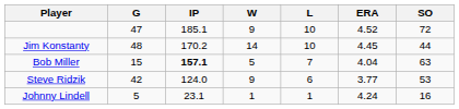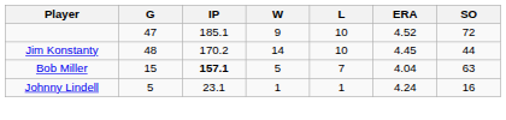 <table class="wikitable sortable">
 <tr>
 <th bgcolor="#DDDDFF" width="16%">Player</th>
 <th bgcolor="#DDDDFF" width="9%">G</th>
 <th bgcolor="#DDDDFF" width="9%">IP</th>
 <th bgcolor="#DDDDFF" width="9%">W</th>
 <th bgcolor="#DDDDFF" width="9%">L</th>
 <th bgcolor="#DDDDFF" width="9%">ERA</th>
 <th bgcolor="#DDDDFF" width="9%">SO</th>
 </tr>
 <tr align="center">
 <td></td>
 <td>47</td>
 <td>185.1</td>
 <td>9</td>
 <td>10</td>
 <td>4.52</td>
 <td>72</td>
 </tr>
 <tr align="center">
 <td><a href='#'>Jim Konstanty</a></td>
 <td>48</td>
 <td>170.2</td>
 <td>14</td>
 <td>10</td>
 <td>4.45</td>
 <td>44</td>
 </tr>
 <tr align="center">
 <td><a href='#'>Bob Miller</a></td>
 <td>15</td>
 <td><strong>157.1</strong></td>
 <td>5</td>
 <td>7</td>
 <td>4.04</td>
 <td>63</td>
 </tr>
 <tr align="center">
-<td><a href='#'>Steve Ridzik</a></td>
-<td>42</td>
-<td>124.0</td>
-<td>9</td>
-<td>6</td>
-<td>3.77</td>
-<td>53</td>
-</tr>
-<tr align="center">
 <td><a href='#'>Johnny Lindell</a></td>
 <td>5</td>
 <td>23.1</td>
 <td>1</td>
 <td>1</td>
 <td>4.24</td>
 <td>16</td>
 </tr>
 </table>
